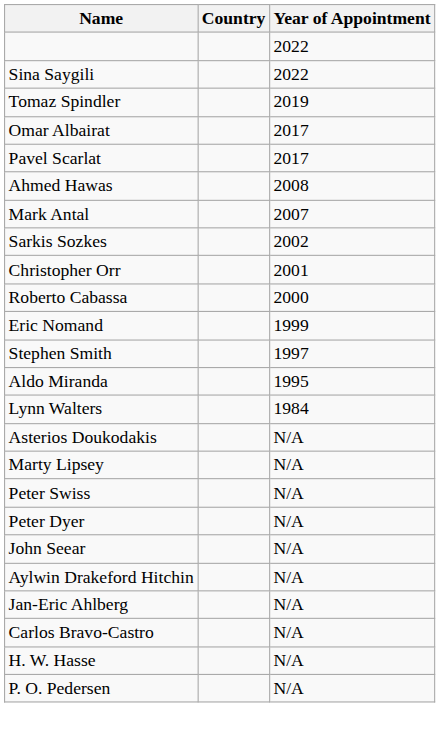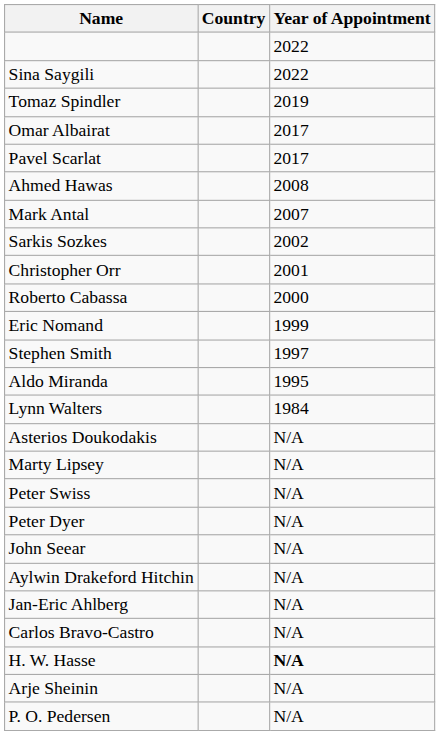 <table class="wikitable">
 <tr>
 <th>Name</th>
 <th>Country</th>
 <th>Year of Appointment</th>
 </tr>
 <tr>
 <td></td>
 <td></td>
 <td>2022</td>
 </tr>
 <tr>
 <td>Sina Saygili</td>
 <td></td>
 <td>2022</td>
 </tr>
 <tr>
 <td>Tomaz Spindler</td>
 <td></td>
 <td>2019</td>
 </tr>
 <tr>
 <td>Omar Albairat</td>
 <td></td>
 <td>2017</td>
 </tr>
 <tr>
 <td>Pavel Scarlat</td>
 <td></td>
 <td>2017</td>
 </tr>
 <tr>
 <td>Ahmed Hawas</td>
 <td></td>
 <td>2008</td>
 </tr>
 <tr>
 <td>Mark Antal</td>
 <td></td>
 <td>2007</td>
 </tr>
 <tr>
 <td>Sarkis Sozkes</td>
 <td></td>
 <td>2002</td>
 </tr>
 <tr>
 <td>Christopher Orr</td>
 <td></td>
 <td>2001</td>
 </tr>
 <tr>
 <td>Roberto Cabassa</td>
 <td></td>
 <td>2000</td>
 </tr>
 <tr>
 <td>Eric Nomand</td>
 <td></td>
 <td>1999</td>
 </tr>
 <tr>
 <td>Stephen Smith</td>
 <td></td>
 <td>1997</td>
 </tr>
 <tr>
 <td>Aldo Miranda</td>
 <td></td>
 <td>1995</td>
 </tr>
 <tr>
 <td>Lynn Walters</td>
 <td></td>
 <td>1984</td>
 </tr>
 <tr>
 <td>Asterios Doukodakis</td>
 <td></td>
 <td>N/A</td>
 </tr>
 <tr>
 <td>Marty Lipsey</td>
 <td></td>
 <td>N/A</td>
 </tr>
 <tr>
 <td>Peter Swiss</td>
 <td></td>
 <td>N/A</td>
 </tr>
 <tr>
 <td>Peter Dyer</td>
 <td></td>
 <td>N/A</td>
 </tr>
 <tr>
 <td>John Seear</td>
 <td></td>
 <td>N/A</td>
 </tr>
 <tr>
 <td>Aylwin Drakeford Hitchin</td>
 <td></td>
 <td>N/A</td>
 </tr>
 <tr>
 <td>Jan-Eric Ahlberg</td>
 <td></td>
 <td>N/A</td>
 </tr>
 <tr>
 <td>Carlos Bravo-Castro</td>
 <td></td>
 <td>N/A</td>
 </tr>
 <tr>
 <td>H. W. Hasse</td>
 <td></td>
+<td><strong>N/A</strong></td>
+</tr>
+<tr>
+<td>Arje Sheinin</td>
+<td></td>
 <td>N/A</td>
 </tr>
 <tr>
 <td>P. O. Pedersen</td>
 <td></td>
 <td>N/A</td>
 </tr>
 </table>
